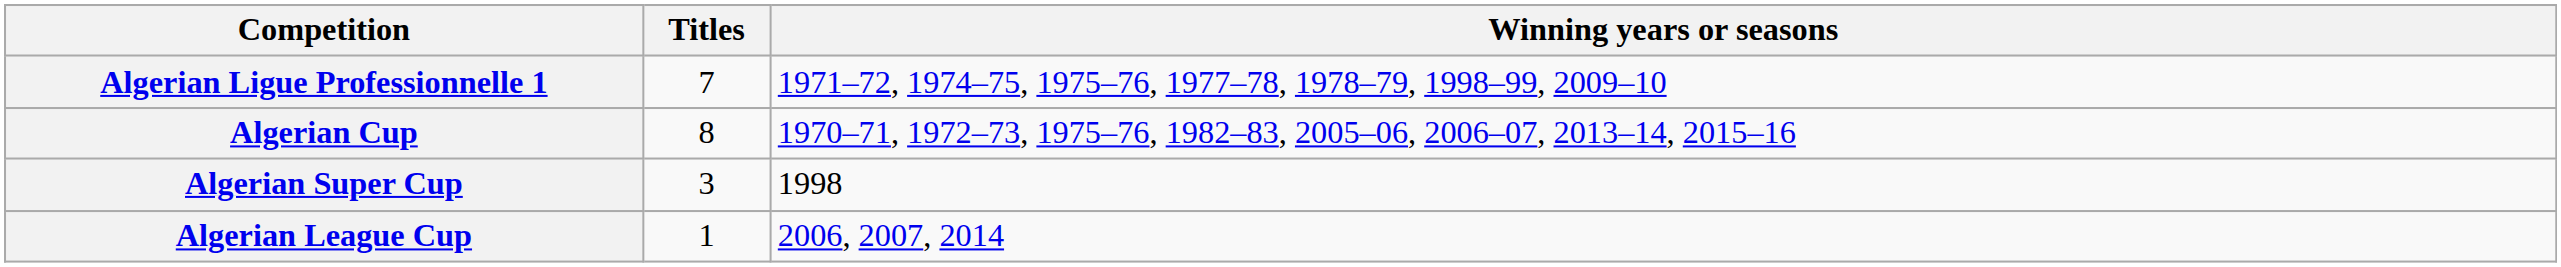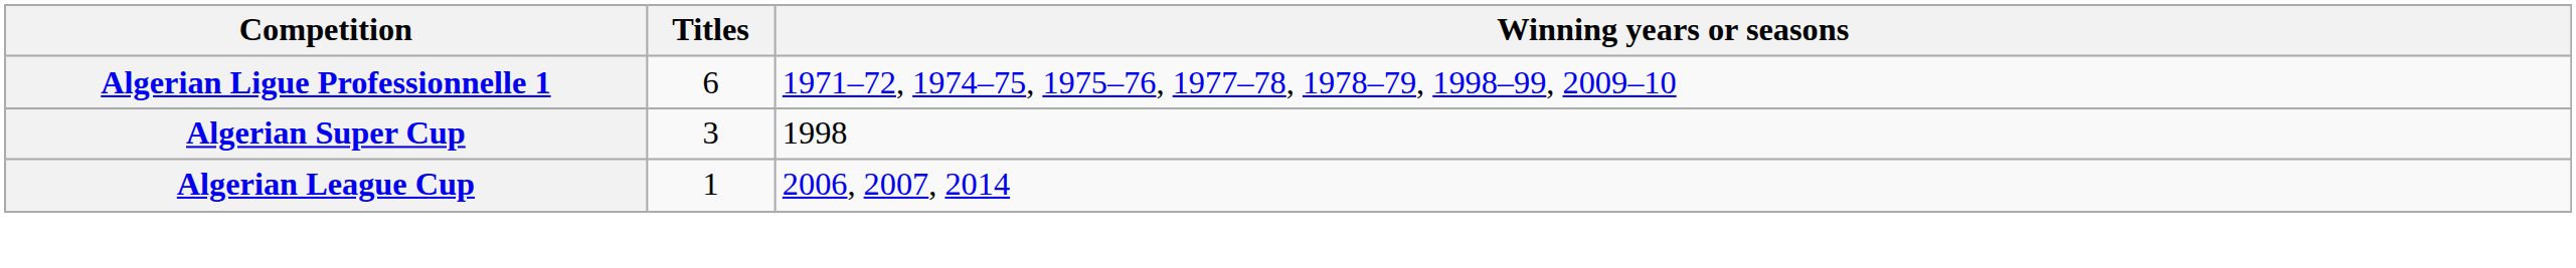 <table class="wikitable sortable plainrowheaders" style="width:100%;">
 <tr>
 <th scope="col" style="width:25%;">Competition</th>
 <th scope="col" style="width:5%;">Titles</th>
 <th scope="col">Winning years or seasons</th>
 </tr>
 <tr>
 <th scope="row"><a href='#'>Algerian Ligue Professionnelle 1</a></th>
-<td style="text-align:center;">7</td>
+<td style="text-align:center;">6</td>
 <td><a href='#'>1971–72</a>, <a href='#'>1974–75</a>, <a href='#'>1975–76</a>, <a href='#'>1977–78</a>, <a href='#'>1978–79</a>, <a href='#'>1998–99</a>, <a href='#'>2009–10</a></td>
-</tr>
-<tr>
-<th scope="row"><a href='#'>Algerian Cup</a></th>
-<td style="text-align:center;">8</td>
-<td><a href='#'>1970–71</a>, <a href='#'>1972–73</a>, <a href='#'>1975–76</a>, <a href='#'>1982–83</a>, <a href='#'>2005–06</a>, <a href='#'>2006–07</a>, <a href='#'>2013–14</a>, <a href='#'>2015–16</a></td>
 </tr>
 <tr>
 <th scope="row"><a href='#'>Algerian Super Cup</a></th>
 <td style="text-align:center;">3</td>
 <td>1998</td>
 </tr>
 <tr>
 <th scope="row"><a href='#'>Algerian League Cup</a></th>
 <td style="text-align:center;">1</td>
 <td><a href='#'>2006</a>, <a href='#'>2007</a>, <a href='#'>2014</a></td>
 </tr>
 </table>
